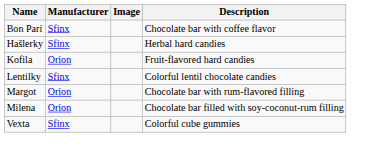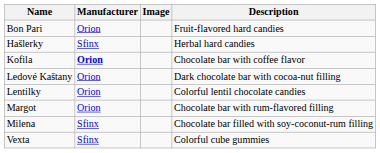 <table class="wikitable sortable">
 <tr>
 <th>Name</th>
 <th>Manufacturer</th>
 <th class="unsortable">Image</th>
 <th>Description</th>
 </tr>
 <tr>
 <td>Bon Pari</td>
-<td><a href='#'>Sfinx</a></td>
+<td><a href='#'>Orion</a></td>
 <td></td>
-<td>Chocolate bar with coffee flavor</td>
+<td>Fruit-flavored hard candies</td>
 </tr>
 <tr>
 <td>Hašlerky</td>
 <td><a href='#'>Sfinx</a></td>
 <td></td>
 <td>Herbal hard candies</td>
 </tr>
 <tr>
 <td>Kofila</td>
+<td><strong><a href='#'>Orion</a></strong></td>
+<td></td>
+<td>Chocolate bar with coffee flavor</td>
+</tr>
+<tr>
+<td>Ledové Kaštany</td>
 <td><a href='#'>Orion</a></td>
 <td></td>
-<td>Fruit-flavored hard candies</td>
+<td>Dark chocolate bar with cocoa-nut filling</td>
 </tr>
 <tr>
 <td>Lentilky</td>
-<td><a href='#'>Sfinx</a></td>
+<td><a href='#'>Orion</a></td>
 <td></td>
 <td>Colorful lentil chocolate candies</td>
 </tr>
 <tr>
 <td>Margot</td>
 <td><a href='#'>Orion</a></td>
 <td></td>
 <td>Chocolate bar with rum-flavored filling</td>
 </tr>
 <tr>
 <td>Milena</td>
-<td><a href='#'>Orion</a></td>
+<td><a href='#'>Sfinx</a></td>
 <td></td>
 <td>Chocolate bar filled with soy-coconut-rum filling</td>
 </tr>
 <tr>
 <td>Vexta</td>
 <td><a href='#'>Sfinx</a></td>
 <td></td>
 <td>Colorful cube gummies</td>
 </tr>
 </table>
